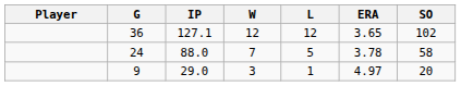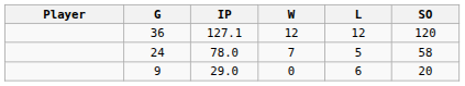 <table class="wikitable sortable">
 <tr>
 <th bgcolor="#DDDDFF" width="16%">Player</th>
 <th bgcolor="#DDDDFF" width="9%">G</th>
 <th bgcolor="#DDDDFF" width="9%">IP</th>
 <th bgcolor="#DDDDFF" width="9%">W</th>
 <th bgcolor="#DDDDFF" width="9%">L</th>
-<th bgcolor="#DDDDFF" width="9%">ERA</th>
 <th bgcolor="#DDDDFF" width="9%">SO</th>
 </tr>
 <tr align="center">
 <td></td>
 <td>36</td>
 <td>127.1</td>
 <td>12</td>
 <td>12</td>
-<td>3.65</td>
-<td>102</td>
+<td>120</td>
 </tr>
 <tr align="center">
 <td></td>
 <td>24</td>
-<td>88.0</td>
+<td>78.0</td>
 <td>7</td>
 <td>5</td>
-<td>3.78</td>
 <td>58</td>
 </tr>
 <tr align="center">
 <td></td>
 <td>9</td>
 <td>29.0</td>
-<td>3</td>
-<td>1</td>
-<td>4.97</td>
+<td>0</td>
+<td>6</td>
 <td>20</td>
 </tr>
 </table>
